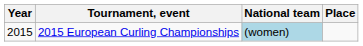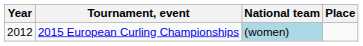 <table class="wikitable">
 <tr>
 <th scope="col">Year</th>
 <th scope="col">Tournament, event</th>
 <th scope="col">National team</th>
 <th scope="col">Place</th>
 </tr>
 <tr>
-<td>2015</td>
+<td>2012</td>
 <td><a href='#'>2015 European Curling Championships</a></td>
 <td style="background: lightblue;"> (women)</td>
 <td></td>
 </tr>
 </table>
